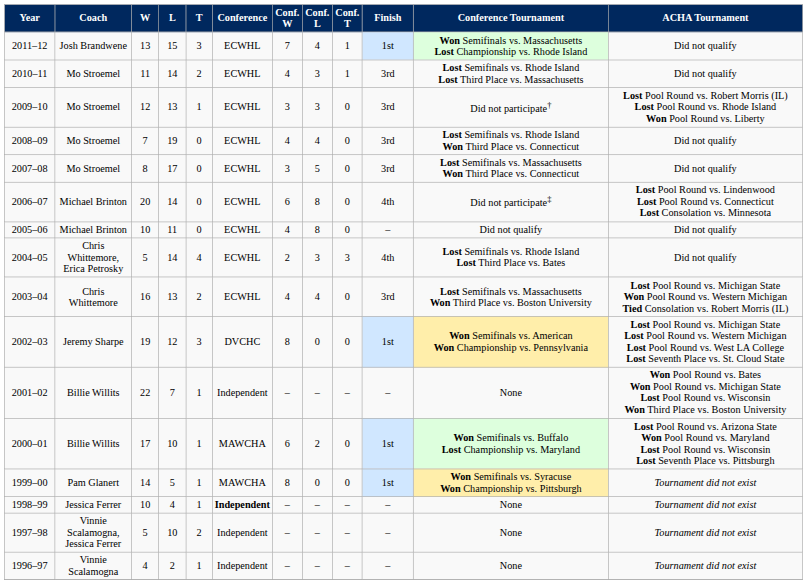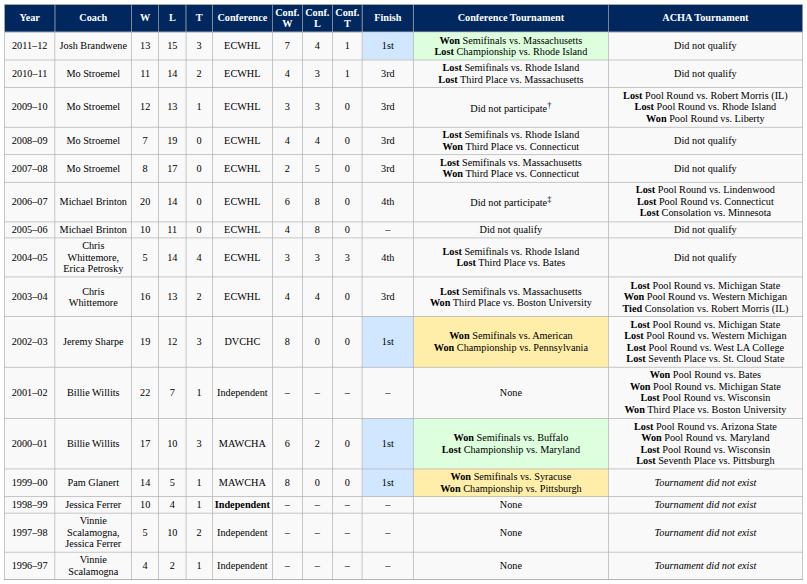 <table class="wikitable">
 <tr align="center"  style="background:#00285e;color:#ffffff;">
 <td ! scope="col" width="80px"><strong>Year</strong></td>
 <td ! scope="col" width="120px"><strong>Coach</strong></td>
 <td ! scope="col" width="40px"><strong>W</strong></td>
 <td ! scope="col" width="40px"><strong>L</strong></td>
 <td ! scope="col" width="40px"><strong>T</strong></td>
 <td ! scope="col" width="80px"><strong>Conference</strong></td>
 <td ! scope="col" width="40px"><strong>Conf. <br> W </strong></td>
 <td ! scope="col" width="40px"><strong>Conf. <br> L</strong></td>
 <td ! scope="col" width="40px"><strong>Conf. <br> T</strong></td>
 <td ! scope="col" width="80px"><strong>Finish</strong></td>
 <td ! scope="col" width="350px"><strong>Conference Tournament</strong></td>
 <td ! scope="col" width="350px"><strong>ACHA Tournament</strong></td>
 </tr>
 <tr align="center" bgcolor="">
 <td>2011–12</td>
 <td>Josh Brandwene</td>
 <td>13</td>
 <td>15</td>
 <td>3</td>
 <td>ECWHL</td>
 <td>7</td>
 <td>4</td>
 <td>1</td>
 <td style="background: #d0e7ff;">1st</td>
 <td bgcolor="#ddffdd"><strong>Won</strong> Semifinals vs. Massachusetts  <br> <strong>Lost</strong> Championship vs. Rhode Island </td>
 <td>Did not qualify</td>
 </tr>
 <tr align="center" bgcolor="">
 <td>2010–11</td>
 <td>Mo Stroemel</td>
 <td>11</td>
 <td>14</td>
 <td>2</td>
 <td>ECWHL</td>
 <td>4</td>
 <td>3</td>
 <td>1</td>
 <td>3rd</td>
 <td><strong>Lost</strong> Semifinals vs. Rhode Island  <br> <strong>Lost</strong> Third Place vs. Massachusetts </td>
 <td>Did not qualify</td>
 </tr>
 <tr align="center" bgcolor="">
 <td>2009–10</td>
 <td>Mo Stroemel</td>
 <td>12</td>
 <td>13</td>
 <td>1</td>
 <td>ECWHL</td>
 <td>3</td>
 <td>3</td>
 <td>0</td>
 <td>3rd</td>
 <td>Did not participate<sup>†</sup></td>
 <td><strong>Lost</strong> Pool Round vs. Robert Morris (IL)  <br> <strong>Lost</strong> Pool Round vs. Rhode Island  <br> <strong>Won</strong> Pool Round vs. Liberty </td>
 </tr>
 <tr align="center" bgcolor="">
 <td>2008–09</td>
 <td>Mo Stroemel</td>
 <td>7</td>
 <td>19</td>
 <td>0</td>
 <td>ECWHL</td>
 <td>4</td>
 <td>4</td>
 <td>0</td>
 <td>3rd</td>
 <td><strong>Lost</strong> Semifinals vs. Rhode Island  <br> <strong>Won</strong> Third Place vs. Connecticut </td>
 <td>Did not qualify</td>
 </tr>
 <tr align="center" bgcolor="">
 <td>2007–08</td>
 <td>Mo Stroemel</td>
 <td>8</td>
 <td>17</td>
 <td>0</td>
 <td>ECWHL</td>
-<td>3</td>
+<td>2</td>
 <td>5</td>
 <td>0</td>
 <td>3rd</td>
 <td><strong>Lost</strong> Semifinals vs. Massachusetts  <br> <strong>Won</strong> Third Place vs. Connecticut </td>
 <td>Did not qualify</td>
 </tr>
 <tr align="center" bgcolor="">
 <td>2006–07</td>
 <td>Michael Brinton</td>
 <td>20</td>
 <td>14</td>
 <td>0</td>
 <td>ECWHL</td>
 <td>6</td>
 <td>8</td>
 <td>0</td>
 <td>4th</td>
 <td>Did not participate<sup>‡</sup></td>
 <td><strong>Lost</strong> Pool Round vs. Lindenwood  <br> <strong>Lost</strong> Pool Round vs. Connecticut  <br> <strong>Lost</strong> Consolation vs. Minnesota </td>
 </tr>
 <tr align="center" bgcolor="">
 <td>2005–06</td>
 <td>Michael Brinton</td>
 <td>10</td>
 <td>11</td>
 <td>0</td>
 <td>ECWHL</td>
 <td>4</td>
 <td>8</td>
 <td>0</td>
 <td>–</td>
 <td>Did not qualify</td>
 <td>Did not qualify</td>
 </tr>
 <tr align="center" bgcolor="">
 <td>2004–05</td>
 <td>Chris Whittemore, Erica Petrosky</td>
 <td>5</td>
 <td>14</td>
 <td>4</td>
 <td>ECWHL</td>
-<td>2</td>
+<td>3</td>
 <td>3</td>
 <td>3</td>
 <td>4th</td>
 <td><strong>Lost</strong> Semifinals vs. Rhode Island  <br> <strong>Lost</strong> Third Place vs. Bates </td>
 <td>Did not qualify</td>
 </tr>
 <tr align="center" bgcolor="">
 <td>2003–04</td>
 <td>Chris Whittemore</td>
 <td>16</td>
 <td>13</td>
 <td>2</td>
 <td>ECWHL</td>
 <td>4</td>
 <td>4</td>
 <td>0</td>
 <td>3rd</td>
 <td><strong>Lost</strong> Semifinals vs. Massachusetts  <br> <strong>Won</strong> Third Place vs. Boston University </td>
 <td><strong>Lost</strong> Pool Round vs. Michigan State  <br> <strong>Won</strong> Pool Round vs. Western Michigan  <br> <strong>Tied</strong> Consolation vs. Robert Morris (IL) </td>
 </tr>
 <tr align="center" bgcolor="">
 <td>2002–03</td>
 <td>Jeremy Sharpe</td>
 <td>19</td>
 <td>12</td>
 <td>3</td>
 <td>DVCHC</td>
 <td>8</td>
 <td>0</td>
 <td>0</td>
 <td style="background: #d0e7ff;">1st</td>
 <td bgcolor="#ffeeaa"><strong>Won</strong> Semifinals vs. American  <br> <strong>Won</strong> Championship vs. Pennsylvania </td>
 <td><strong>Lost</strong> Pool Round vs. Michigan State  <br> <strong>Lost</strong> Pool Round vs. Western Michigan  <br> <strong>Lost</strong> Pool Round vs. West LA College   <br> <strong>Lost</strong> Seventh Place vs. St. Cloud State </td>
 </tr>
 <tr align="center" bgcolor="">
 <td>2001–02</td>
 <td>Billie Willits</td>
 <td>22</td>
 <td>7</td>
 <td>1</td>
 <td>Independent</td>
 <td>–</td>
 <td>–</td>
 <td>–</td>
 <td>–</td>
 <td>None</td>
 <td><strong>Won</strong> Pool Round vs. Bates  <br> <strong>Won</strong> Pool Round vs. Michigan State  <br> <strong>Lost</strong> Pool Round vs. Wisconsin   <br> <strong>Won</strong> Third Place vs. Boston University </td>
 </tr>
 <tr align="center" bgcolor="">
 <td>2000–01</td>
 <td>Billie Willits</td>
 <td>17</td>
 <td>10</td>
-<td>1</td>
+<td>3</td>
 <td>MAWCHA</td>
 <td>6</td>
 <td>2</td>
 <td>0</td>
 <td style="background: #d0e7ff;">1st</td>
 <td style="background: #ddffdd;"><strong>Won</strong> Semifinals vs. Buffalo  <br> <strong>Lost</strong> Championship vs. Maryland </td>
 <td><strong>Lost</strong> Pool Round vs. Arizona State  <br> <strong>Won</strong> Pool Round vs. Maryland  <br> <strong>Lost</strong> Pool Round vs. Wisconsin   <br> <strong>Lost</strong> Seventh Place vs. Pittsburgh </td>
 </tr>
 <tr align="center" bgcolor="">
 <td>1999–00</td>
 <td>Pam Glanert</td>
 <td>14</td>
 <td>5</td>
 <td>1</td>
 <td>MAWCHA</td>
 <td>8</td>
 <td>0</td>
 <td>0</td>
 <td style="background: #d0e7ff;">1st</td>
 <td bgcolor="#ffeeaa"><strong>Won</strong> Semifinals vs. Syracuse  <br> <strong>Won</strong> Championship vs. Pittsburgh </td>
 <td><em>Tournament did not exist</em></td>
 </tr>
 <tr align="center" bgcolor="">
 <td>1998–99</td>
 <td>Jessica Ferrer</td>
 <td>10</td>
 <td>4</td>
 <td>1</td>
 <td><strong>Independent</strong></td>
 <td>–</td>
 <td>–</td>
 <td>–</td>
 <td>–</td>
 <td>None</td>
 <td><em>Tournament did not exist</em></td>
 </tr>
 <tr align="center" bgcolor="">
 <td>1997–98</td>
 <td>Vinnie Scalamogna, Jessica Ferrer</td>
 <td>5</td>
 <td>10</td>
 <td>2</td>
 <td>Independent</td>
 <td>–</td>
 <td>–</td>
 <td>–</td>
 <td>–</td>
 <td>None</td>
 <td><em>Tournament did not exist</em></td>
 </tr>
 <tr align="center" bgcolor="">
 <td>1996–97</td>
 <td>Vinnie Scalamogna</td>
 <td>4</td>
 <td>2</td>
 <td>1</td>
 <td>Independent</td>
 <td>–</td>
 <td>–</td>
 <td>–</td>
 <td>–</td>
 <td>None</td>
 <td><em>Tournament did not exist</em></td>
 </tr>
 <tr align="center" bgcolor="">
 </tr>
 </table>
